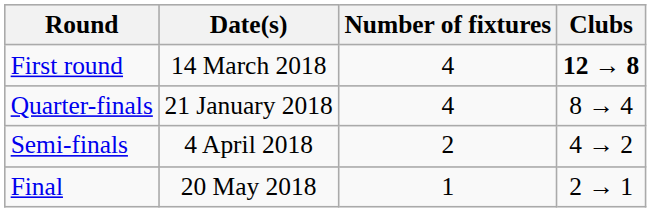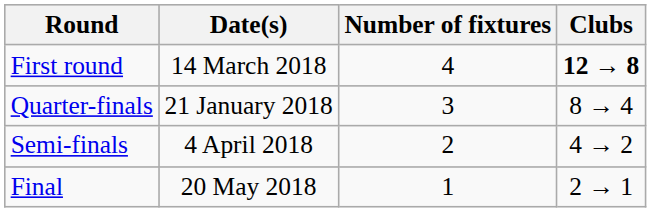 <table class="wikitable" style="text-align:center">
 <tr>
 <th>Round</th>
 <th>Date(s)</th>
 <th>Number of fixtures</th>
 <th>Clubs</th>
 </tr>
 <tr>
 <td style="text-align:left;"><a href='#'>First round</a></td>
 <td>14 March 2018</td>
 <td>4</td>
 <td><strong>12 → 8</strong></td>
 </tr>
 <tr>
 <td style="text-align:left;"><a href='#'>Quarter-finals</a></td>
 <td>21 January 2018</td>
-<td>4</td>
+<td>3</td>
 <td>8 → 4</td>
 </tr>
 <tr>
 <td style="text-align:left;"><a href='#'>Semi-finals</a></td>
 <td>4 April 2018</td>
 <td>2</td>
 <td>4 → 2</td>
 </tr>
 <tr>
 <td style="text-align:left;"><a href='#'>Final</a></td>
 <td>20 May 2018</td>
 <td>1</td>
 <td>2 → 1</td>
 </tr>
 </table>
